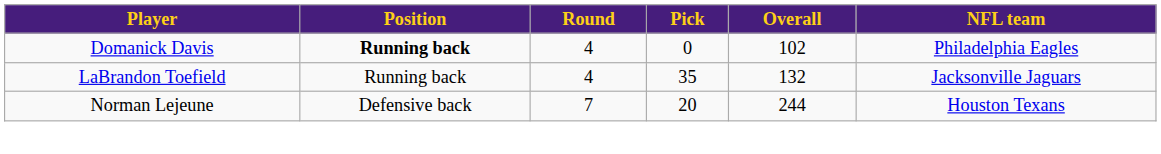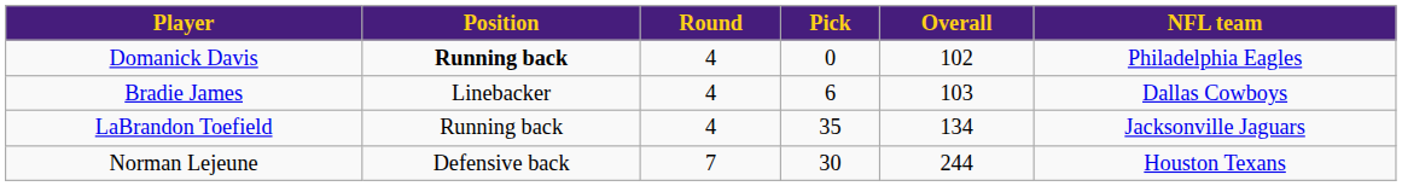 <table class="wikitable" width="80%">
 <tr align="center"  style="background:#461D7C;color:#FDD017;">
 <td><strong>Player</strong></td>
 <td><strong>Position</strong></td>
 <td><strong>Round</strong></td>
 <td><strong>Pick</strong></td>
 <td><strong>Overall</strong></td>
 <td><strong>NFL team</strong></td>
 </tr>
 <tr align="center" bgcolor="">
 <td><a href='#'>Domanick Davis</a></td>
 <td><strong>Running back</strong></td>
 <td>4</td>
 <td>0</td>
 <td>102</td>
 <td><a href='#'>Philadelphia Eagles</a></td>
 </tr>
 <tr align="center" bgcolor="">
+<td><a href='#'>Bradie James</a></td>
+<td>Linebacker</td>
+<td>4</td>
+<td>6</td>
+<td>103</td>
+<td><a href='#'>Dallas Cowboys</a></td>
+</tr>
+<tr align="center" bgcolor="">
 <td><a href='#'>LaBrandon Toefield</a></td>
 <td>Running back</td>
 <td>4</td>
 <td>35</td>
-<td>132</td>
+<td>134</td>
 <td><a href='#'>Jacksonville Jaguars</a></td>
 </tr>
 <tr align="center" bgcolor="">
 <td>Norman Lejeune</td>
 <td>Defensive back</td>
 <td>7</td>
-<td>20</td>
+<td>30</td>
 <td>244</td>
 <td><a href='#'>Houston Texans</a></td>
 </tr>
 </table>
